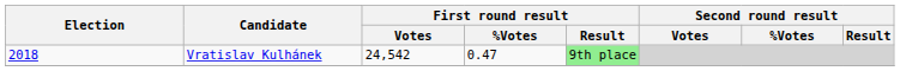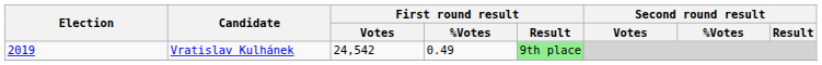 <table class="wikitable">
 <tr>
 <th width="180" rowspan="2">Election</th>
 <th width="180" rowspan="2">Candidate</th>
 <th width="200" colspan=3>First round result</th>
 <th width="200" colspan=3>Second round result</th>
 </tr>
 <tr>
 <th width="100">Votes</th>
 <th width="100">%Votes</th>
 <th>Result</th>
 <th width="100">Votes</th>
 <th width="100">%Votes</th>
 <th>Result</th>
 </tr>
 <tr>
-<td><a href='#'>2018</a></td>
+<td><a href='#'>2019</a></td>
 <td><a href='#'>Vratislav Kulhánek</a></td>
 <td>24,542</td>
-<td>0.47</td>
+<td>0.49</td>
 <td style="background: lightgreen;">9th place</td>
 <td colspan="3"  style="background-color:lightgrey;"></td>
 </tr>
 <tr>
 </tr>
 </table>
